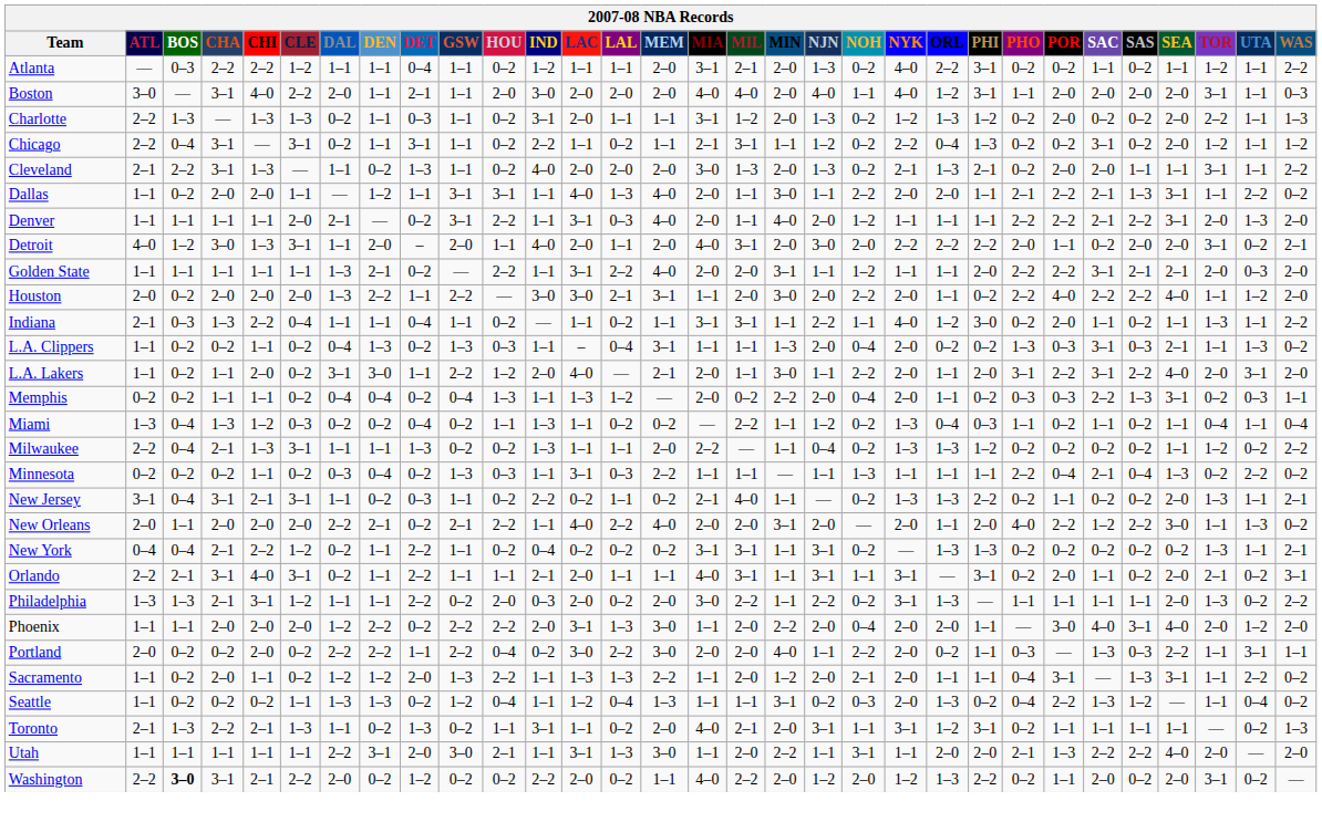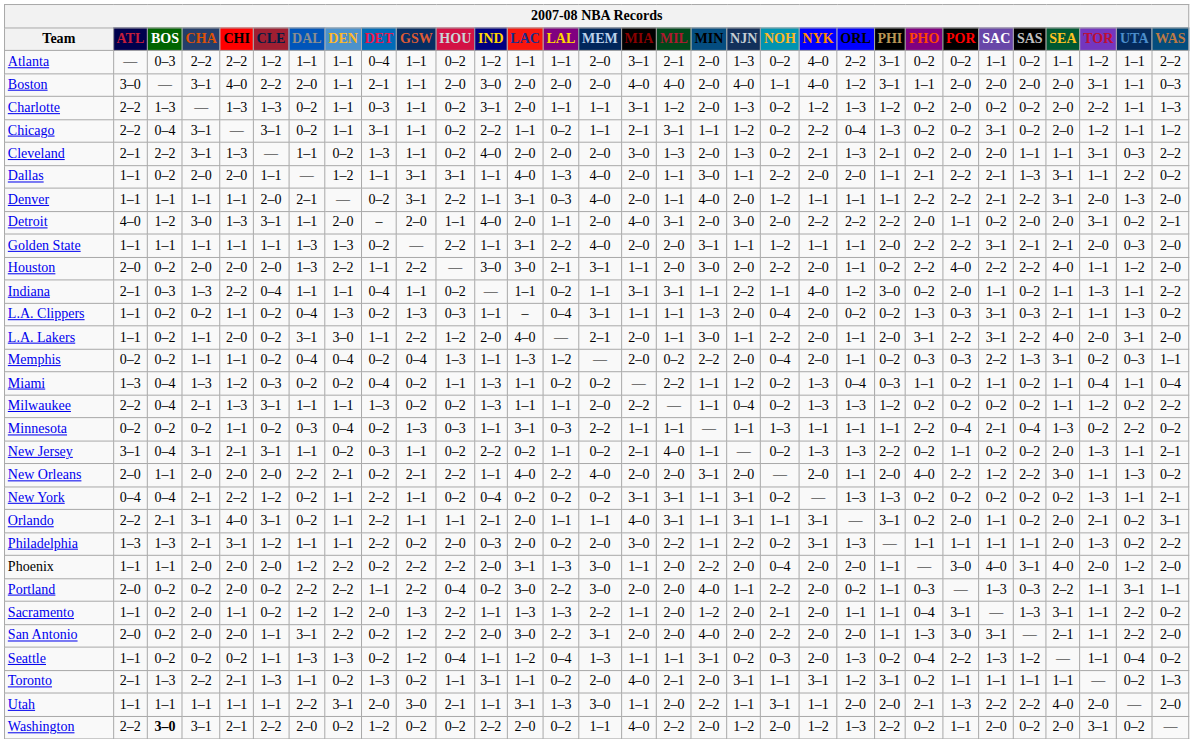 <table class="wikitable" style="font-size:86%; text-align:center;">
 <tr>
 <th colspan=31>2007-08 NBA Records</th>
 </tr>
 <tr>
 <th width=100>Team</th>
 <th style="background:#00004d;color:#C41E3a;width=35">ATL</th>
 <th style="background:#006400;color:#FFFFFF;width=35">BOS</th>
 <th style="background:#253E6A;color:#DF5106;width=35">CHA</th>
 <th style="background:#FF0000;color:#000000;width=35">CHI</th>
 <th style="background:#9F1F32;color:#001D43;width=35">CLE</th>
 <th style="background:#0055BA;color:#898D8F;width=35">DAL</th>
 <th style="background:#4C92CC;color:#FDB827;width=35">DEN</th>
 <th style="background:#006BB7;color:#ED164B;width=35">DET</th>
 <th style="background:#072E63;color:#DC5A34;width=35">GSW</th>
 <th style="background:#D31145;color:#CBD4D8;width=35">HOU</th>
 <th style="background:#000080;color:#FFD700;width=35">IND</th>
 <th style="background:#F9160D;color:#1A2E8B;width=35">LAC</th>
 <th style="background:#800080;color:#FFD700;width=35">LAL</th>
 <th style="background:#00265B;color:#BAD1EB;width=35">MEM</th>
 <th style="background:#000000;color:#8B0000;width=35">MIA</th>
 <th style="background:#00471B;color:#AC1A2F;width=35">MIL</th>
 <th style="background:#044D80;color:#000000;width=35">MIN</th>
 <th style="background:#12305B;color:#C4CED4;width=35">NJN</th>
 <th style="background:#0093B1;color:#FDB827;width=35">NOH</th>
 <th style="background:#0000FF;color:#FF8C00;width=35">NYK</th>
 <th style="background:#0000FF;color:#000000;width=35">ORL</th>
 <th style="background:#000000;color:#BB9754;width=35">PHI</th>
 <th style="background:#800080;color:#FF4500;width=35">PHO</th>
 <th style="background:#000000;color:#FF0000;width=35">POR</th>
 <th style="background:#6846A8;color:#FFFFFF;width=35">SAC</th>
 <th style="background:#000000;color:#C0C0C0;width=35">SAS</th>
 <th style="background:#005831;color:#FFC322;width=35">SEA</th>
 <th style="background:#7436BF;color:#BE0F34;width=35">TOR</th>
 <th style="background:#042A5C;color:#4C8ECC;width=35">UTA</th>
 <th style="background:#044D7D;color:#BC7A44;width=35">WAS</th>
 </tr>
 <tr>
 <td style="text-align:left;"><a href='#'>Atlanta</a></td>
 <td>—</td>
 <td>0–3</td>
 <td>2–2</td>
 <td>2–2</td>
 <td>1–2</td>
 <td>1–1</td>
 <td>1–1</td>
 <td>0–4</td>
 <td>1–1</td>
 <td>0–2</td>
 <td>1–2</td>
 <td>1–1</td>
 <td>1–1</td>
 <td>2–0</td>
 <td>3–1</td>
 <td>2–1</td>
 <td>2–0</td>
 <td>1–3</td>
 <td>0–2</td>
 <td>4–0</td>
 <td>2–2</td>
 <td>3–1</td>
 <td>0–2</td>
 <td>0–2</td>
 <td>1–1</td>
 <td>0–2</td>
 <td>1–1</td>
 <td>1–2</td>
 <td>1–1</td>
 <td>2–2</td>
 </tr>
 <tr>
 <td style="text-align:left;"><a href='#'>Boston</a></td>
 <td>3–0</td>
 <td>—</td>
 <td>3–1</td>
 <td>4–0</td>
 <td>2–2</td>
 <td>2–0</td>
 <td>1–1</td>
 <td>2–1</td>
 <td>1–1</td>
 <td>2–0</td>
 <td>3–0</td>
 <td>2–0</td>
 <td>2–0</td>
 <td>2–0</td>
 <td>4–0</td>
 <td>4–0</td>
 <td>2–0</td>
 <td>4–0</td>
 <td>1–1</td>
 <td>4–0</td>
 <td>1–2</td>
 <td>3–1</td>
 <td>1–1</td>
 <td>2–0</td>
 <td>2–0</td>
 <td>2–0</td>
 <td>2–0</td>
 <td>3–1</td>
 <td>1–1</td>
 <td>0–3</td>
 </tr>
 <tr>
 <td style="text-align:left;"><a href='#'>Charlotte</a></td>
 <td>2–2</td>
 <td>1–3</td>
 <td>—</td>
 <td>1–3</td>
 <td>1–3</td>
 <td>0–2</td>
 <td>1–1</td>
 <td>0–3</td>
 <td>1–1</td>
 <td>0–2</td>
 <td>3–1</td>
 <td>2–0</td>
 <td>1–1</td>
 <td>1–1</td>
 <td>3–1</td>
 <td>1–2</td>
 <td>2–0</td>
 <td>1–3</td>
 <td>0–2</td>
 <td>1–2</td>
 <td>1–3</td>
 <td>1–2</td>
 <td>0–2</td>
 <td>2–0</td>
 <td>0–2</td>
 <td>0–2</td>
 <td>2–0</td>
 <td>2–2</td>
 <td>1–1</td>
 <td>1–3</td>
 </tr>
 <tr>
 <td style="text-align:left;"><a href='#'>Chicago</a></td>
 <td>2–2</td>
 <td>0–4</td>
 <td>3–1</td>
 <td>—</td>
 <td>3–1</td>
 <td>0–2</td>
 <td>1–1</td>
 <td>3–1</td>
 <td>1–1</td>
 <td>0–2</td>
 <td>2–2</td>
 <td>1–1</td>
 <td>0–2</td>
 <td>1–1</td>
 <td>2–1</td>
 <td>3–1</td>
 <td>1–1</td>
 <td>1–2</td>
 <td>0–2</td>
 <td>2–2</td>
 <td>0–4</td>
 <td>1–3</td>
 <td>0–2</td>
 <td>0–2</td>
 <td>3–1</td>
 <td>0–2</td>
 <td>2–0</td>
 <td>1–2</td>
 <td>1–1</td>
 <td>1–2</td>
 </tr>
 <tr>
 <td style="text-align:left;"><a href='#'>Cleveland</a></td>
 <td>2–1</td>
 <td>2–2</td>
 <td>3–1</td>
 <td>1–3</td>
 <td>—</td>
 <td>1–1</td>
 <td>0–2</td>
 <td>1–3</td>
 <td>1–1</td>
 <td>0–2</td>
 <td>4–0</td>
 <td>2–0</td>
 <td>2–0</td>
 <td>2–0</td>
 <td>3–0</td>
 <td>1–3</td>
 <td>2–0</td>
 <td>1–3</td>
 <td>0–2</td>
 <td>2–1</td>
 <td>1–3</td>
 <td>2–1</td>
 <td>0–2</td>
 <td>2–0</td>
 <td>2–0</td>
 <td>1–1</td>
 <td>1–1</td>
 <td>3–1</td>
-<td>1–1</td>
+<td>0–3</td>
 <td>2–2</td>
 </tr>
 <tr>
 <td style="text-align:left;"><a href='#'>Dallas</a></td>
 <td>1–1</td>
 <td>0–2</td>
 <td>2–0</td>
 <td>2–0</td>
 <td>1–1</td>
 <td>—</td>
 <td>1–2</td>
 <td>1–1</td>
 <td>3–1</td>
 <td>3–1</td>
 <td>1–1</td>
 <td>4–0</td>
 <td>1–3</td>
 <td>4–0</td>
 <td>2–0</td>
 <td>1–1</td>
 <td>3–0</td>
 <td>1–1</td>
 <td>2–2</td>
 <td>2–0</td>
 <td>2–0</td>
 <td>1–1</td>
 <td>2–1</td>
 <td>2–2</td>
 <td>2–1</td>
 <td>1–3</td>
 <td>3–1</td>
 <td>1–1</td>
 <td>2–2</td>
 <td>0–2</td>
 </tr>
 <tr>
 <td style="text-align:left;"><a href='#'>Denver</a></td>
 <td>1–1</td>
 <td>1–1</td>
 <td>1–1</td>
 <td>1–1</td>
 <td>2–0</td>
 <td>2–1</td>
 <td>—</td>
 <td>0–2</td>
 <td>3–1</td>
 <td>2–2</td>
 <td>1–1</td>
 <td>3–1</td>
 <td>0–3</td>
 <td>4–0</td>
 <td>2–0</td>
 <td>1–1</td>
 <td>4–0</td>
 <td>2–0</td>
 <td>1–2</td>
 <td>1–1</td>
 <td>1–1</td>
 <td>1–1</td>
 <td>2–2</td>
 <td>2–2</td>
 <td>2–1</td>
 <td>2–2</td>
 <td>3–1</td>
 <td>2–0</td>
 <td>1–3</td>
 <td>2–0</td>
 </tr>
 <tr>
 <td style="text-align:left;"><a href='#'>Detroit</a></td>
 <td>4–0</td>
 <td>1–2</td>
 <td>3–0</td>
 <td>1–3</td>
 <td>3–1</td>
 <td>1–1</td>
 <td>2–0</td>
 <td>–</td>
 <td>2–0</td>
 <td>1–1</td>
 <td>4–0</td>
 <td>2–0</td>
 <td>1–1</td>
 <td>2–0</td>
 <td>4–0</td>
 <td>3–1</td>
 <td>2–0</td>
 <td>3–0</td>
 <td>2–0</td>
 <td>2–2</td>
 <td>2–2</td>
 <td>2–2</td>
 <td>2–0</td>
 <td>1–1</td>
 <td>0–2</td>
 <td>2–0</td>
 <td>2–0</td>
 <td>3–1</td>
 <td>0–2</td>
 <td>2–1</td>
 </tr>
 <tr>
 <td style="text-align:left;"><a href='#'>Golden State</a></td>
 <td>1–1</td>
 <td>1–1</td>
 <td>1–1</td>
 <td>1–1</td>
 <td>1–1</td>
 <td>1–3</td>
-<td>2–1</td>
+<td>1–3</td>
 <td>0–2</td>
 <td>—</td>
 <td>2–2</td>
 <td>1–1</td>
 <td>3–1</td>
 <td>2–2</td>
 <td>4–0</td>
 <td>2–0</td>
 <td>2–0</td>
 <td>3–1</td>
 <td>1–1</td>
 <td>1–2</td>
 <td>1–1</td>
 <td>1–1</td>
 <td>2–0</td>
 <td>2–2</td>
 <td>2–2</td>
 <td>3–1</td>
 <td>2–1</td>
 <td>2–1</td>
 <td>2–0</td>
 <td>0–3</td>
 <td>2–0</td>
 </tr>
 <tr>
 <td style="text-align:left;"><a href='#'>Houston</a></td>
 <td>2–0</td>
 <td>0–2</td>
 <td>2–0</td>
 <td>2–0</td>
 <td>2–0</td>
 <td>1–3</td>
 <td>2–2</td>
 <td>1–1</td>
 <td>2–2</td>
 <td>—</td>
 <td>3–0</td>
 <td>3–0</td>
 <td>2–1</td>
 <td>3–1</td>
 <td>1–1</td>
 <td>2–0</td>
 <td>3–0</td>
 <td>2–0</td>
 <td>2–2</td>
 <td>2–0</td>
 <td>1–1</td>
 <td>0–2</td>
 <td>2–2</td>
 <td>4–0</td>
 <td>2–2</td>
 <td>2–2</td>
 <td>4–0</td>
 <td>1–1</td>
 <td>1–2</td>
 <td>2–0</td>
 </tr>
 <tr>
 <td style="text-align:left;"><a href='#'>Indiana</a></td>
 <td>2–1</td>
 <td>0–3</td>
 <td>1–3</td>
 <td>2–2</td>
 <td>0–4</td>
 <td>1–1</td>
 <td>1–1</td>
 <td>0–4</td>
 <td>1–1</td>
 <td>0–2</td>
 <td>—</td>
 <td>1–1</td>
 <td>0–2</td>
 <td>1–1</td>
 <td>3–1</td>
 <td>3–1</td>
 <td>1–1</td>
 <td>2–2</td>
 <td>1–1</td>
 <td>4–0</td>
 <td>1–2</td>
 <td>3–0</td>
 <td>0–2</td>
 <td>2–0</td>
 <td>1–1</td>
 <td>0–2</td>
 <td>1–1</td>
 <td>1–3</td>
 <td>1–1</td>
 <td>2–2</td>
 </tr>
 <tr>
 <td style="text-align:left;"><a href='#'>L.A. Clippers</a></td>
 <td>1–1</td>
 <td>0–2</td>
 <td>0–2</td>
 <td>1–1</td>
 <td>0–2</td>
 <td>0–4</td>
 <td>1–3</td>
 <td>0–2</td>
 <td>1–3</td>
 <td>0–3</td>
 <td>1–1</td>
 <td>–</td>
 <td>0–4</td>
 <td>3–1</td>
 <td>1–1</td>
 <td>1–1</td>
 <td>1–3</td>
 <td>2–0</td>
 <td>0–4</td>
 <td>2–0</td>
 <td>0–2</td>
 <td>0–2</td>
 <td>1–3</td>
 <td>0–3</td>
 <td>3–1</td>
 <td>0–3</td>
 <td>2–1</td>
 <td>1–1</td>
 <td>1–3</td>
 <td>0–2</td>
 </tr>
 <tr>
 <td style="text-align:left;"><a href='#'>L.A. Lakers</a></td>
 <td>1–1</td>
 <td>0–2</td>
 <td>1–1</td>
 <td>2–0</td>
 <td>0–2</td>
 <td>3–1</td>
 <td>3–0</td>
 <td>1–1</td>
 <td>2–2</td>
 <td>1–2</td>
 <td>2–0</td>
 <td>4–0</td>
 <td>—</td>
 <td>2–1</td>
 <td>2–0</td>
 <td>1–1</td>
 <td>3–0</td>
 <td>1–1</td>
 <td>2–2</td>
 <td>2–0</td>
 <td>1–1</td>
 <td>2–0</td>
 <td>3–1</td>
 <td>2–2</td>
 <td>3–1</td>
 <td>2–2</td>
 <td>4–0</td>
 <td>2–0</td>
 <td>3–1</td>
 <td>2–0</td>
 </tr>
 <tr>
 <td style="text-align:left;"><a href='#'>Memphis</a></td>
 <td>0–2</td>
 <td>0–2</td>
 <td>1–1</td>
 <td>1–1</td>
 <td>0–2</td>
 <td>0–4</td>
 <td>0–4</td>
 <td>0–2</td>
 <td>0–4</td>
 <td>1–3</td>
 <td>1–1</td>
 <td>1–3</td>
 <td>1–2</td>
 <td>—</td>
 <td>2–0</td>
 <td>0–2</td>
 <td>2–2</td>
 <td>2–0</td>
 <td>0–4</td>
 <td>2–0</td>
 <td>1–1</td>
 <td>0–2</td>
 <td>0–3</td>
 <td>0–3</td>
 <td>2–2</td>
 <td>1–3</td>
 <td>3–1</td>
 <td>0–2</td>
 <td>0–3</td>
 <td>1–1</td>
 </tr>
 <tr>
 <td style="text-align:left;"><a href='#'>Miami</a></td>
 <td>1–3</td>
 <td>0–4</td>
 <td>1–3</td>
 <td>1–2</td>
 <td>0–3</td>
 <td>0–2</td>
 <td>0–2</td>
 <td>0–4</td>
 <td>0–2</td>
 <td>1–1</td>
 <td>1–3</td>
 <td>1–1</td>
 <td>0–2</td>
 <td>0–2</td>
 <td>—</td>
 <td>2–2</td>
 <td>1–1</td>
 <td>1–2</td>
 <td>0–2</td>
 <td>1–3</td>
 <td>0–4</td>
 <td>0–3</td>
 <td>1–1</td>
 <td>0–2</td>
 <td>1–1</td>
 <td>0–2</td>
 <td>1–1</td>
 <td>0–4</td>
 <td>1–1</td>
 <td>0–4</td>
 </tr>
 <tr>
 <td style="text-align:left;"><a href='#'>Milwaukee</a></td>
 <td>2–2</td>
 <td>0–4</td>
 <td>2–1</td>
 <td>1–3</td>
 <td>3–1</td>
 <td>1–1</td>
 <td>1–1</td>
 <td>1–3</td>
 <td>0–2</td>
 <td>0–2</td>
 <td>1–3</td>
 <td>1–1</td>
 <td>1–1</td>
 <td>2–0</td>
 <td>2–2</td>
 <td>—</td>
 <td>1–1</td>
 <td>0–4</td>
 <td>0–2</td>
 <td>1–3</td>
 <td>1–3</td>
 <td>1–2</td>
 <td>0–2</td>
 <td>0–2</td>
 <td>0–2</td>
 <td>0–2</td>
 <td>1–1</td>
 <td>1–2</td>
 <td>0–2</td>
 <td>2–2</td>
 </tr>
 <tr>
 <td style="text-align:left;"><a href='#'>Minnesota</a></td>
 <td>0–2</td>
 <td>0–2</td>
 <td>0–2</td>
 <td>1–1</td>
 <td>0–2</td>
 <td>0–3</td>
 <td>0–4</td>
 <td>0–2</td>
 <td>1–3</td>
 <td>0–3</td>
 <td>1–1</td>
 <td>3–1</td>
 <td>0–3</td>
 <td>2–2</td>
 <td>1–1</td>
 <td>1–1</td>
 <td>—</td>
 <td>1–1</td>
 <td>1–3</td>
 <td>1–1</td>
 <td>1–1</td>
 <td>1–1</td>
 <td>2–2</td>
 <td>0–4</td>
 <td>2–1</td>
 <td>0–4</td>
 <td>1–3</td>
 <td>0–2</td>
 <td>2–2</td>
 <td>0–2</td>
 </tr>
 <tr>
 <td style="text-align:left;"><a href='#'>New Jersey</a></td>
 <td>3–1</td>
 <td>0–4</td>
 <td>3–1</td>
 <td>2–1</td>
 <td>3–1</td>
 <td>1–1</td>
 <td>0–2</td>
 <td>0–3</td>
 <td>1–1</td>
 <td>0–2</td>
 <td>2–2</td>
 <td>0–2</td>
 <td>1–1</td>
 <td>0–2</td>
 <td>2–1</td>
 <td>4–0</td>
 <td>1–1</td>
 <td>—</td>
 <td>0–2</td>
 <td>1–3</td>
 <td>1–3</td>
 <td>2–2</td>
 <td>0–2</td>
 <td>1–1</td>
 <td>0–2</td>
 <td>0–2</td>
 <td>2–0</td>
 <td>1–3</td>
 <td>1–1</td>
 <td>2–1</td>
 </tr>
 <tr>
 <td style="text-align:left;"><a href='#'>New Orleans</a></td>
 <td>2–0</td>
 <td>1–1</td>
 <td>2–0</td>
 <td>2–0</td>
 <td>2–0</td>
 <td>2–2</td>
 <td>2–1</td>
 <td>0–2</td>
 <td>2–1</td>
 <td>2–2</td>
 <td>1–1</td>
 <td>4–0</td>
 <td>2–2</td>
 <td>4–0</td>
 <td>2–0</td>
 <td>2–0</td>
 <td>3–1</td>
 <td>2–0</td>
 <td>—</td>
 <td>2–0</td>
 <td>1–1</td>
 <td>2–0</td>
 <td>4–0</td>
 <td>2–2</td>
 <td>1–2</td>
 <td>2–2</td>
 <td>3–0</td>
 <td>1–1</td>
 <td>1–3</td>
 <td>0–2</td>
 </tr>
 <tr>
 <td style="text-align:left;"><a href='#'>New York</a></td>
 <td>0–4</td>
 <td>0–4</td>
 <td>2–1</td>
 <td>2–2</td>
 <td>1–2</td>
 <td>0–2</td>
 <td>1–1</td>
 <td>2–2</td>
 <td>1–1</td>
 <td>0–2</td>
 <td>0–4</td>
 <td>0–2</td>
 <td>0–2</td>
 <td>0–2</td>
 <td>3–1</td>
 <td>3–1</td>
 <td>1–1</td>
 <td>3–1</td>
 <td>0–2</td>
 <td>—</td>
 <td>1–3</td>
 <td>1–3</td>
 <td>0–2</td>
 <td>0–2</td>
 <td>0–2</td>
 <td>0–2</td>
 <td>0–2</td>
 <td>1–3</td>
 <td>1–1</td>
 <td>2–1</td>
 </tr>
 <tr>
 <td style="text-align:left;"><a href='#'>Orlando</a></td>
 <td>2–2</td>
 <td>2–1</td>
 <td>3–1</td>
 <td>4–0</td>
 <td>3–1</td>
 <td>0–2</td>
 <td>1–1</td>
 <td>2–2</td>
 <td>1–1</td>
 <td>1–1</td>
 <td>2–1</td>
 <td>2–0</td>
 <td>1–1</td>
 <td>1–1</td>
 <td>4–0</td>
 <td>3–1</td>
 <td>1–1</td>
 <td>3–1</td>
 <td>1–1</td>
 <td>3–1</td>
 <td>—</td>
 <td>3–1</td>
 <td>0–2</td>
 <td>2–0</td>
 <td>1–1</td>
 <td>0–2</td>
 <td>2–0</td>
 <td>2–1</td>
 <td>0–2</td>
 <td>3–1</td>
 </tr>
 <tr>
 <td style="text-align:left;"><a href='#'>Philadelphia</a></td>
 <td>1–3</td>
 <td>1–3</td>
 <td>2–1</td>
 <td>3–1</td>
 <td>1–2</td>
 <td>1–1</td>
 <td>1–1</td>
 <td>2–2</td>
 <td>0–2</td>
 <td>2–0</td>
 <td>0–3</td>
 <td>2–0</td>
 <td>0–2</td>
 <td>2–0</td>
 <td>3–0</td>
 <td>2–2</td>
 <td>1–1</td>
 <td>2–2</td>
 <td>0–2</td>
 <td>3–1</td>
 <td>1–3</td>
 <td>—</td>
 <td>1–1</td>
 <td>1–1</td>
 <td>1–1</td>
 <td>1–1</td>
 <td>2–0</td>
 <td>1–3</td>
 <td>0–2</td>
 <td>2–2</td>
 </tr>
 <tr>
 <td style="text-align:left;">Phoenix</td>
 <td>1–1</td>
 <td>1–1</td>
 <td>2–0</td>
 <td>2–0</td>
 <td>2–0</td>
 <td>1–2</td>
 <td>2–2</td>
 <td>0–2</td>
 <td>2–2</td>
 <td>2–2</td>
 <td>2–0</td>
 <td>3–1</td>
 <td>1–3</td>
 <td>3–0</td>
 <td>1–1</td>
 <td>2–0</td>
 <td>2–2</td>
 <td>2–0</td>
 <td>0–4</td>
 <td>2–0</td>
 <td>2–0</td>
 <td>1–1</td>
 <td>—</td>
 <td>3–0</td>
 <td>4–0</td>
 <td>3–1</td>
 <td>4–0</td>
 <td>2–0</td>
 <td>1–2</td>
 <td>2–0</td>
 </tr>
 <tr>
 <td style="text-align:left;"><a href='#'>Portland</a></td>
 <td>2–0</td>
 <td>0–2</td>
 <td>0–2</td>
 <td>2–0</td>
 <td>0–2</td>
 <td>2–2</td>
 <td>2–2</td>
 <td>1–1</td>
 <td>2–2</td>
 <td>0–4</td>
 <td>0–2</td>
 <td>3–0</td>
 <td>2–2</td>
 <td>3–0</td>
 <td>2–0</td>
 <td>2–0</td>
 <td>4–0</td>
 <td>1–1</td>
 <td>2–2</td>
 <td>2–0</td>
 <td>0–2</td>
 <td>1–1</td>
 <td>0–3</td>
 <td>—</td>
 <td>1–3</td>
 <td>0–3</td>
 <td>2–2</td>
 <td>1–1</td>
 <td>3–1</td>
 <td>1–1</td>
 </tr>
 <tr>
 <td style="text-align:left;"><a href='#'>Sacramento</a></td>
 <td>1–1</td>
 <td>0–2</td>
 <td>2–0</td>
 <td>1–1</td>
 <td>0–2</td>
 <td>1–2</td>
 <td>1–2</td>
 <td>2–0</td>
 <td>1–3</td>
 <td>2–2</td>
 <td>1–1</td>
 <td>1–3</td>
 <td>1–3</td>
 <td>2–2</td>
 <td>1–1</td>
 <td>2–0</td>
 <td>1–2</td>
 <td>2–0</td>
 <td>2–1</td>
 <td>2–0</td>
 <td>1–1</td>
 <td>1–1</td>
 <td>0–4</td>
 <td>3–1</td>
 <td>—</td>
 <td>1–3</td>
 <td>3–1</td>
 <td>1–1</td>
 <td>2–2</td>
 <td>0–2</td>
 </tr>
 <tr>
+<td style="text-align:left;"><a href='#'>San Antonio</a></td>
+<td>2–0</td>
+<td>0–2</td>
+<td>2–0</td>
+<td>2–0</td>
+<td>1–1</td>
+<td>3–1</td>
+<td>2–2</td>
+<td>0–2</td>
+<td>1–2</td>
+<td>2–2</td>
+<td>2–0</td>
+<td>3–0</td>
+<td>2–2</td>
+<td>3–1</td>
+<td>2–0</td>
+<td>2–0</td>
+<td>4–0</td>
+<td>2–0</td>
+<td>2–2</td>
+<td>2–0</td>
+<td>2–0</td>
+<td>1–1</td>
+<td>1–3</td>
+<td>3–0</td>
+<td>3–1</td>
+<td>—</td>
+<td>2–1</td>
+<td>1–1</td>
+<td>2–2</td>
+<td>2–0</td>
+</tr>
+<tr>
 <td style="text-align:left;"><a href='#'>Seattle</a></td>
 <td>1–1</td>
 <td>0–2</td>
 <td>0–2</td>
 <td>0–2</td>
 <td>1–1</td>
 <td>1–3</td>
 <td>1–3</td>
 <td>0–2</td>
 <td>1–2</td>
 <td>0–4</td>
 <td>1–1</td>
 <td>1–2</td>
 <td>0–4</td>
 <td>1–3</td>
 <td>1–1</td>
 <td>1–1</td>
 <td>3–1</td>
 <td>0–2</td>
 <td>0–3</td>
 <td>2–0</td>
 <td>1–3</td>
 <td>0–2</td>
 <td>0–4</td>
 <td>2–2</td>
 <td>1–3</td>
 <td>1–2</td>
 <td>—</td>
 <td>1–1</td>
 <td>0–4</td>
 <td>0–2</td>
 </tr>
 <tr>
 <td style="text-align:left;"><a href='#'>Toronto</a></td>
 <td>2–1</td>
 <td>1–3</td>
 <td>2–2</td>
 <td>2–1</td>
 <td>1–3</td>
 <td>1–1</td>
 <td>0–2</td>
 <td>1–3</td>
 <td>0–2</td>
 <td>1–1</td>
 <td>3–1</td>
 <td>1–1</td>
 <td>0–2</td>
 <td>2–0</td>
 <td>4–0</td>
 <td>2–1</td>
 <td>2–0</td>
 <td>3–1</td>
 <td>1–1</td>
 <td>3–1</td>
 <td>1–2</td>
 <td>3–1</td>
 <td>0–2</td>
 <td>1–1</td>
 <td>1–1</td>
 <td>1–1</td>
 <td>1–1</td>
 <td>—</td>
 <td>0–2</td>
 <td>1–3</td>
 </tr>
 <tr>
 <td style="text-align:left;"><a href='#'>Utah</a></td>
 <td>1–1</td>
 <td>1–1</td>
 <td>1–1</td>
 <td>1–1</td>
 <td>1–1</td>
 <td>2–2</td>
 <td>3–1</td>
 <td>2–0</td>
 <td>3–0</td>
 <td>2–1</td>
 <td>1–1</td>
 <td>3–1</td>
 <td>1–3</td>
 <td>3–0</td>
 <td>1–1</td>
 <td>2–0</td>
 <td>2–2</td>
 <td>1–1</td>
 <td>3–1</td>
 <td>1–1</td>
 <td>2–0</td>
 <td>2–0</td>
 <td>2–1</td>
 <td>1–3</td>
 <td>2–2</td>
 <td>2–2</td>
 <td>4–0</td>
 <td>2–0</td>
 <td>—</td>
 <td>2–0</td>
 </tr>
 <tr>
 <td style="text-align:left;"><a href='#'>Washington</a></td>
 <td>2–2</td>
 <td><strong>3–0</strong></td>
 <td>3–1</td>
 <td>2–1</td>
 <td>2–2</td>
 <td>2–0</td>
 <td>0–2</td>
 <td>1–2</td>
 <td>0–2</td>
 <td>0–2</td>
 <td>2–2</td>
 <td>2–0</td>
 <td>0–2</td>
 <td>1–1</td>
 <td>4–0</td>
 <td>2–2</td>
 <td>2–0</td>
 <td>1–2</td>
 <td>2–0</td>
 <td>1–2</td>
 <td>1–3</td>
 <td>2–2</td>
 <td>0–2</td>
 <td>1–1</td>
 <td>2–0</td>
 <td>0–2</td>
 <td>2–0</td>
 <td>3–1</td>
 <td>0–2</td>
 <td>—</td>
 </tr>
 </table>
